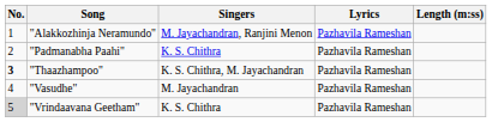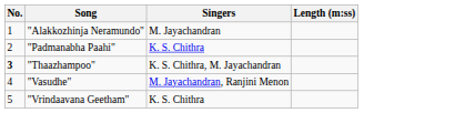 <table class="wikitable" style="font-size:95%;">
 <tr>
 <th>No.</th>
 <th>Song</th>
 <th>Singers</th>
-<th>Lyrics</th>
 <th>Length (m:ss)</th>
 </tr>
 <tr>
 <td>1</td>
 <td>"Alakkozhinja Neramundo"</td>
-<td><a href='#'>M. Jayachandran</a>, Ranjini Menon</td>
-<td><a href='#'>Pazhavila Rameshan</a></td>
+<td>M. Jayachandran</td>
 <td></td>
 </tr>
 <tr>
 <td>2</td>
 <td>"Padmanabha Paahi"</td>
 <td><a href='#'>K. S. Chithra</a></td>
-<td>Pazhavila Rameshan</td>
 <td></td>
 </tr>
 <tr>
 <td><strong>3</strong></td>
 <td>"Thaazhampoo"</td>
 <td>K. S. Chithra, M. Jayachandran</td>
-<td>Pazhavila Rameshan</td>
 <td></td>
 </tr>
 <tr>
 <td>4</td>
 <td>"Vasudhe"</td>
-<td>M. Jayachandran</td>
-<td>Pazhavila Rameshan</td>
+<td><a href='#'>M. Jayachandran</a>, Ranjini Menon</td>
 <td></td>
 </tr>
 <tr>
-<td style="background: lightgrey;">5</td>
+<td>5</td>
 <td>"Vrindaavana Geetham"</td>
 <td>K. S. Chithra</td>
-<td>Pazhavila Rameshan</td>
 <td></td>
 </tr>
 </table>
